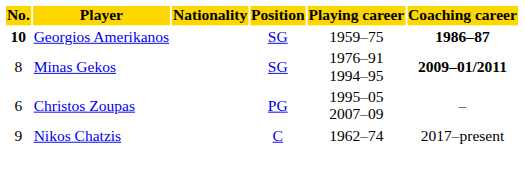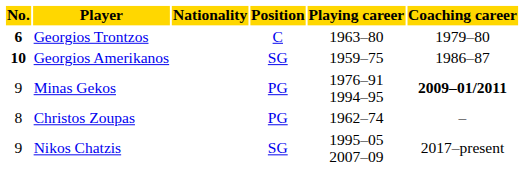 <table style="text-align: center;  background:white; color:black">
 <tr style="color:black;">
 <th style="background:#FFD700;">No.</th>
 <th style="background:#FFD700;">Player</th>
 <th style="background:#FFD700;">Nationality</th>
 <th style="background:#FFD700;">Position</th>
 <th style="background:#FFD700;">Playing career</th>
 <th style="background:#FFD700;">Coaching career</th>
 </tr>
 <tr>
+<td><strong>6</strong></td>
+<td align="left"><a href='#'>Georgios Trontzos</a></td>
+<td></td>
+<td><a href='#'>C</a></td>
+<td>1963–80</td>
+<td>1979–80</td>
+</tr>
+<tr>
 <td><strong>10</strong></td>
 <td align="left"><a href='#'>Georgios Amerikanos</a></td>
 <td></td>
 <td><a href='#'>SG</a></td>
 <td>1959–75</td>
-<td><strong>1986–87</strong></td>
+<td>1986–87</td>
 </tr>
 <tr>
-<td>8</td>
+<td>9</td>
 <td align="left"><a href='#'>Minas Gekos</a></td>
 <td></td>
-<td><a href='#'>SG</a></td>
+<td><a href='#'>PG</a></td>
 <td>1976–91<br>1994–95</td>
 <td><strong>2009–01/2011</strong></td>
 </tr>
 <tr>
-<td>6</td>
+<td>8</td>
 <td align="left"><a href='#'>Christos Zoupas</a></td>
 <td></td>
 <td><a href='#'>PG</a></td>
-<td>1995–05<br>2007–09</td>
+<td>1962–74</td>
 <td>–</td>
 </tr>
 <tr>
 <td>9</td>
 <td align="left"><a href='#'>Nikos Chatzis</a></td>
 <td></td>
-<td><a href='#'>C</a></td>
-<td>1962–74</td>
+<td><a href='#'>SG</a></td>
+<td>1995–05<br>2007–09</td>
 <td>2017–present</td>
 </tr>
 <tr>
 </tr>
 </table>
